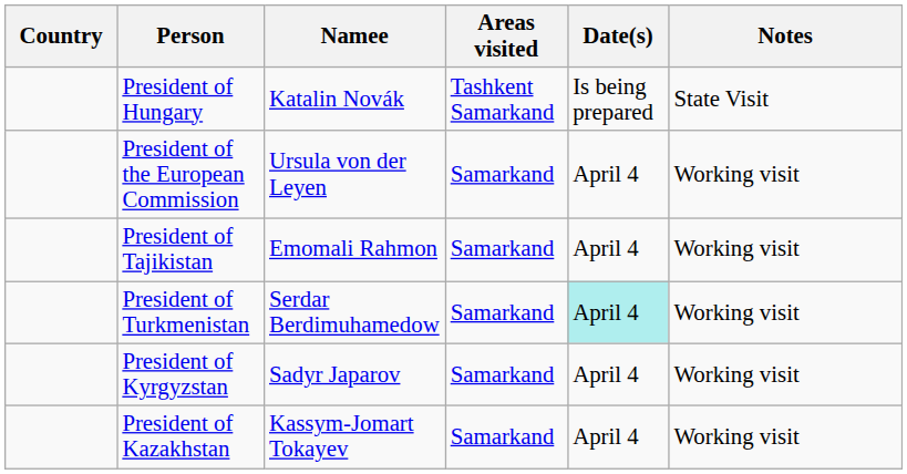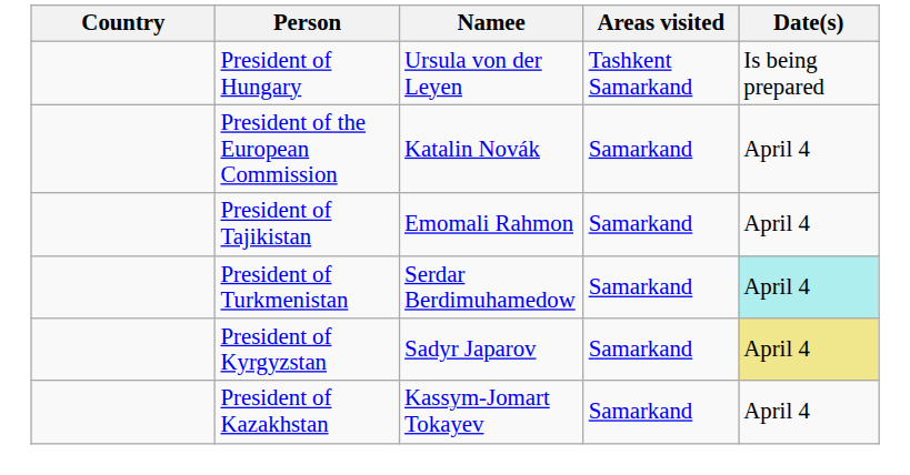 <table class="wikitable" style="margin: 1em auto 1em auto">
 <tr>
 <th width="120">Country</th>
 <th width="120">Person</th>
 <th width="120">Namee</th>
 <th width="100">Areas visited</th>
 <th width="90">Date(s)</th>
-<th width="550">Notes</th>
 </tr>
 <tr>
 <td></td>
 <td><a href='#'>President of Hungary</a></td>
-<td><a href='#'>Katalin Novák</a></td>
+<td><a href='#'>Ursula von der Leyen</a></td>
 <td><a href='#'>Tashkent</a> <a href='#'>Samarkand</a></td>
 <td>Is being prepared</td>
-<td>State Visit</td>
 </tr>
 <tr>
 <td></td>
 <td><a href='#'>President of the European Commission</a></td>
-<td><a href='#'>Ursula von der Leyen</a></td>
+<td><a href='#'>Katalin Novák</a></td>
 <td><a href='#'>Samarkand</a></td>
 <td>April 4</td>
-<td>Working visit</td>
 </tr>
 <tr>
 <td></td>
 <td><a href='#'>President of Tajikistan</a></td>
 <td><a href='#'>Emomali Rahmon</a></td>
 <td><a href='#'>Samarkand</a></td>
 <td>April 4</td>
-<td>Working visit</td>
 </tr>
 <tr>
 <td></td>
 <td><a href='#'>President of Turkmenistan</a></td>
 <td><a href='#'>Serdar Berdimuhamedow</a></td>
 <td><a href='#'>Samarkand</a></td>
 <td style="background: paleturquoise;">April 4</td>
-<td>Working visit</td>
 </tr>
 <tr>
 <td></td>
 <td><a href='#'>President of Kyrgyzstan</a></td>
 <td><a href='#'>Sadyr Japarov</a></td>
 <td><a href='#'>Samarkand</a></td>
-<td>April 4</td>
-<td>Working visit</td>
+<td style="background: khaki;">April 4</td>
 </tr>
 <tr>
 <td></td>
 <td><a href='#'>President of Kazakhstan</a></td>
 <td><a href='#'>Kassym-Jomart Tokayev</a></td>
 <td><a href='#'>Samarkand</a></td>
 <td>April 4</td>
-<td>Working visit</td>
 </tr>
 </table>
